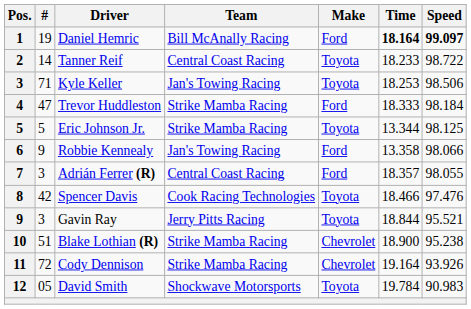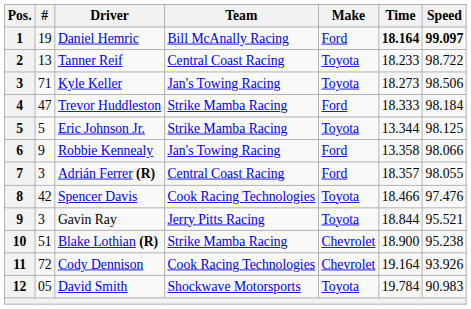 <table class="wikitable" style="font-size:95%">
 <tr>
 <th>Pos.</th>
 <th>#</th>
 <th>Driver</th>
 <th>Team</th>
 <th>Make</th>
 <th>Time</th>
 <th>Speed</th>
 </tr>
 <tr>
 <th>1</th>
 <td>19</td>
 <td><a href='#'>Daniel Hemric</a></td>
 <td><a href='#'>Bill McAnally Racing</a></td>
 <td><a href='#'>Ford</a></td>
 <td><strong>18.164</strong></td>
 <td><strong>99.097</strong></td>
 </tr>
 <tr>
 <th>2</th>
-<td>14</td>
+<td>13</td>
 <td><a href='#'>Tanner Reif</a></td>
 <td><a href='#'>Central Coast Racing</a></td>
 <td><a href='#'>Toyota</a></td>
 <td>18.233</td>
 <td>98.722</td>
 </tr>
 <tr>
 <th>3</th>
 <td>71</td>
 <td><a href='#'>Kyle Keller</a></td>
 <td><a href='#'>Jan's Towing Racing</a></td>
 <td><a href='#'>Toyota</a></td>
-<td>18.253</td>
+<td>18.273</td>
 <td>98.506</td>
 </tr>
 <tr>
 <th>4</th>
 <td>47</td>
 <td nowrap><a href='#'>Trevor Huddleston</a></td>
 <td><a href='#'>Strike Mamba Racing</a></td>
 <td><a href='#'>Ford</a></td>
 <td>18.333</td>
 <td>98.184</td>
 </tr>
 <tr>
 <th>5</th>
 <td>5</td>
 <td><a href='#'>Eric Johnson Jr.</a></td>
 <td><a href='#'>Strike Mamba Racing</a></td>
 <td><a href='#'>Toyota</a></td>
 <td>13.344</td>
 <td>98.125</td>
 </tr>
 <tr>
 <th>6</th>
 <td>9</td>
 <td><a href='#'>Robbie Kennealy</a></td>
 <td><a href='#'>Jan's Towing Racing</a></td>
 <td><a href='#'>Ford</a></td>
 <td>13.358</td>
 <td>98.066</td>
 </tr>
 <tr>
 <th>7</th>
 <td>3</td>
 <td><a href='#'>Adrián Ferrer</a> <strong>(R)</strong></td>
 <td><a href='#'>Central Coast Racing</a></td>
 <td><a href='#'>Ford</a></td>
 <td>18.357</td>
 <td>98.055</td>
 </tr>
 <tr>
 <th>8</th>
 <td>42</td>
 <td><a href='#'>Spencer Davis</a></td>
 <td nowrap><a href='#'>Cook Racing Technologies</a></td>
 <td><a href='#'>Toyota</a></td>
 <td>18.466</td>
 <td>97.476</td>
 </tr>
 <tr>
 <th>9</th>
 <td>3</td>
 <td>Gavin Ray</td>
 <td><a href='#'>Jerry Pitts Racing</a></td>
 <td><a href='#'>Toyota</a></td>
 <td>18.844</td>
 <td>95.521</td>
 </tr>
 <tr>
 <th>10</th>
 <td>51</td>
 <td><a href='#'>Blake Lothian</a> <strong>(R)</strong></td>
 <td><a href='#'>Strike Mamba Racing</a></td>
 <td><a href='#'>Chevrolet</a></td>
 <td>18.900</td>
 <td>95.238</td>
 </tr>
 <tr>
 <th>11</th>
 <td>72</td>
 <td><a href='#'>Cody Dennison</a></td>
-<td><a href='#'>Strike Mamba Racing</a></td>
+<td nowrap><a href='#'>Cook Racing Technologies</a></td>
 <td><a href='#'>Chevrolet</a></td>
 <td>19.164</td>
 <td>93.926</td>
 </tr>
 <tr>
 <th>12</th>
 <td>05</td>
 <td><a href='#'>David Smith</a></td>
 <td><a href='#'>Shockwave Motorsports</a></td>
 <td><a href='#'>Toyota</a></td>
 <td>19.784</td>
 <td>90.983</td>
 </tr>
 <tr>
 <th colspan="7"></th>
 </tr>
 </table>
